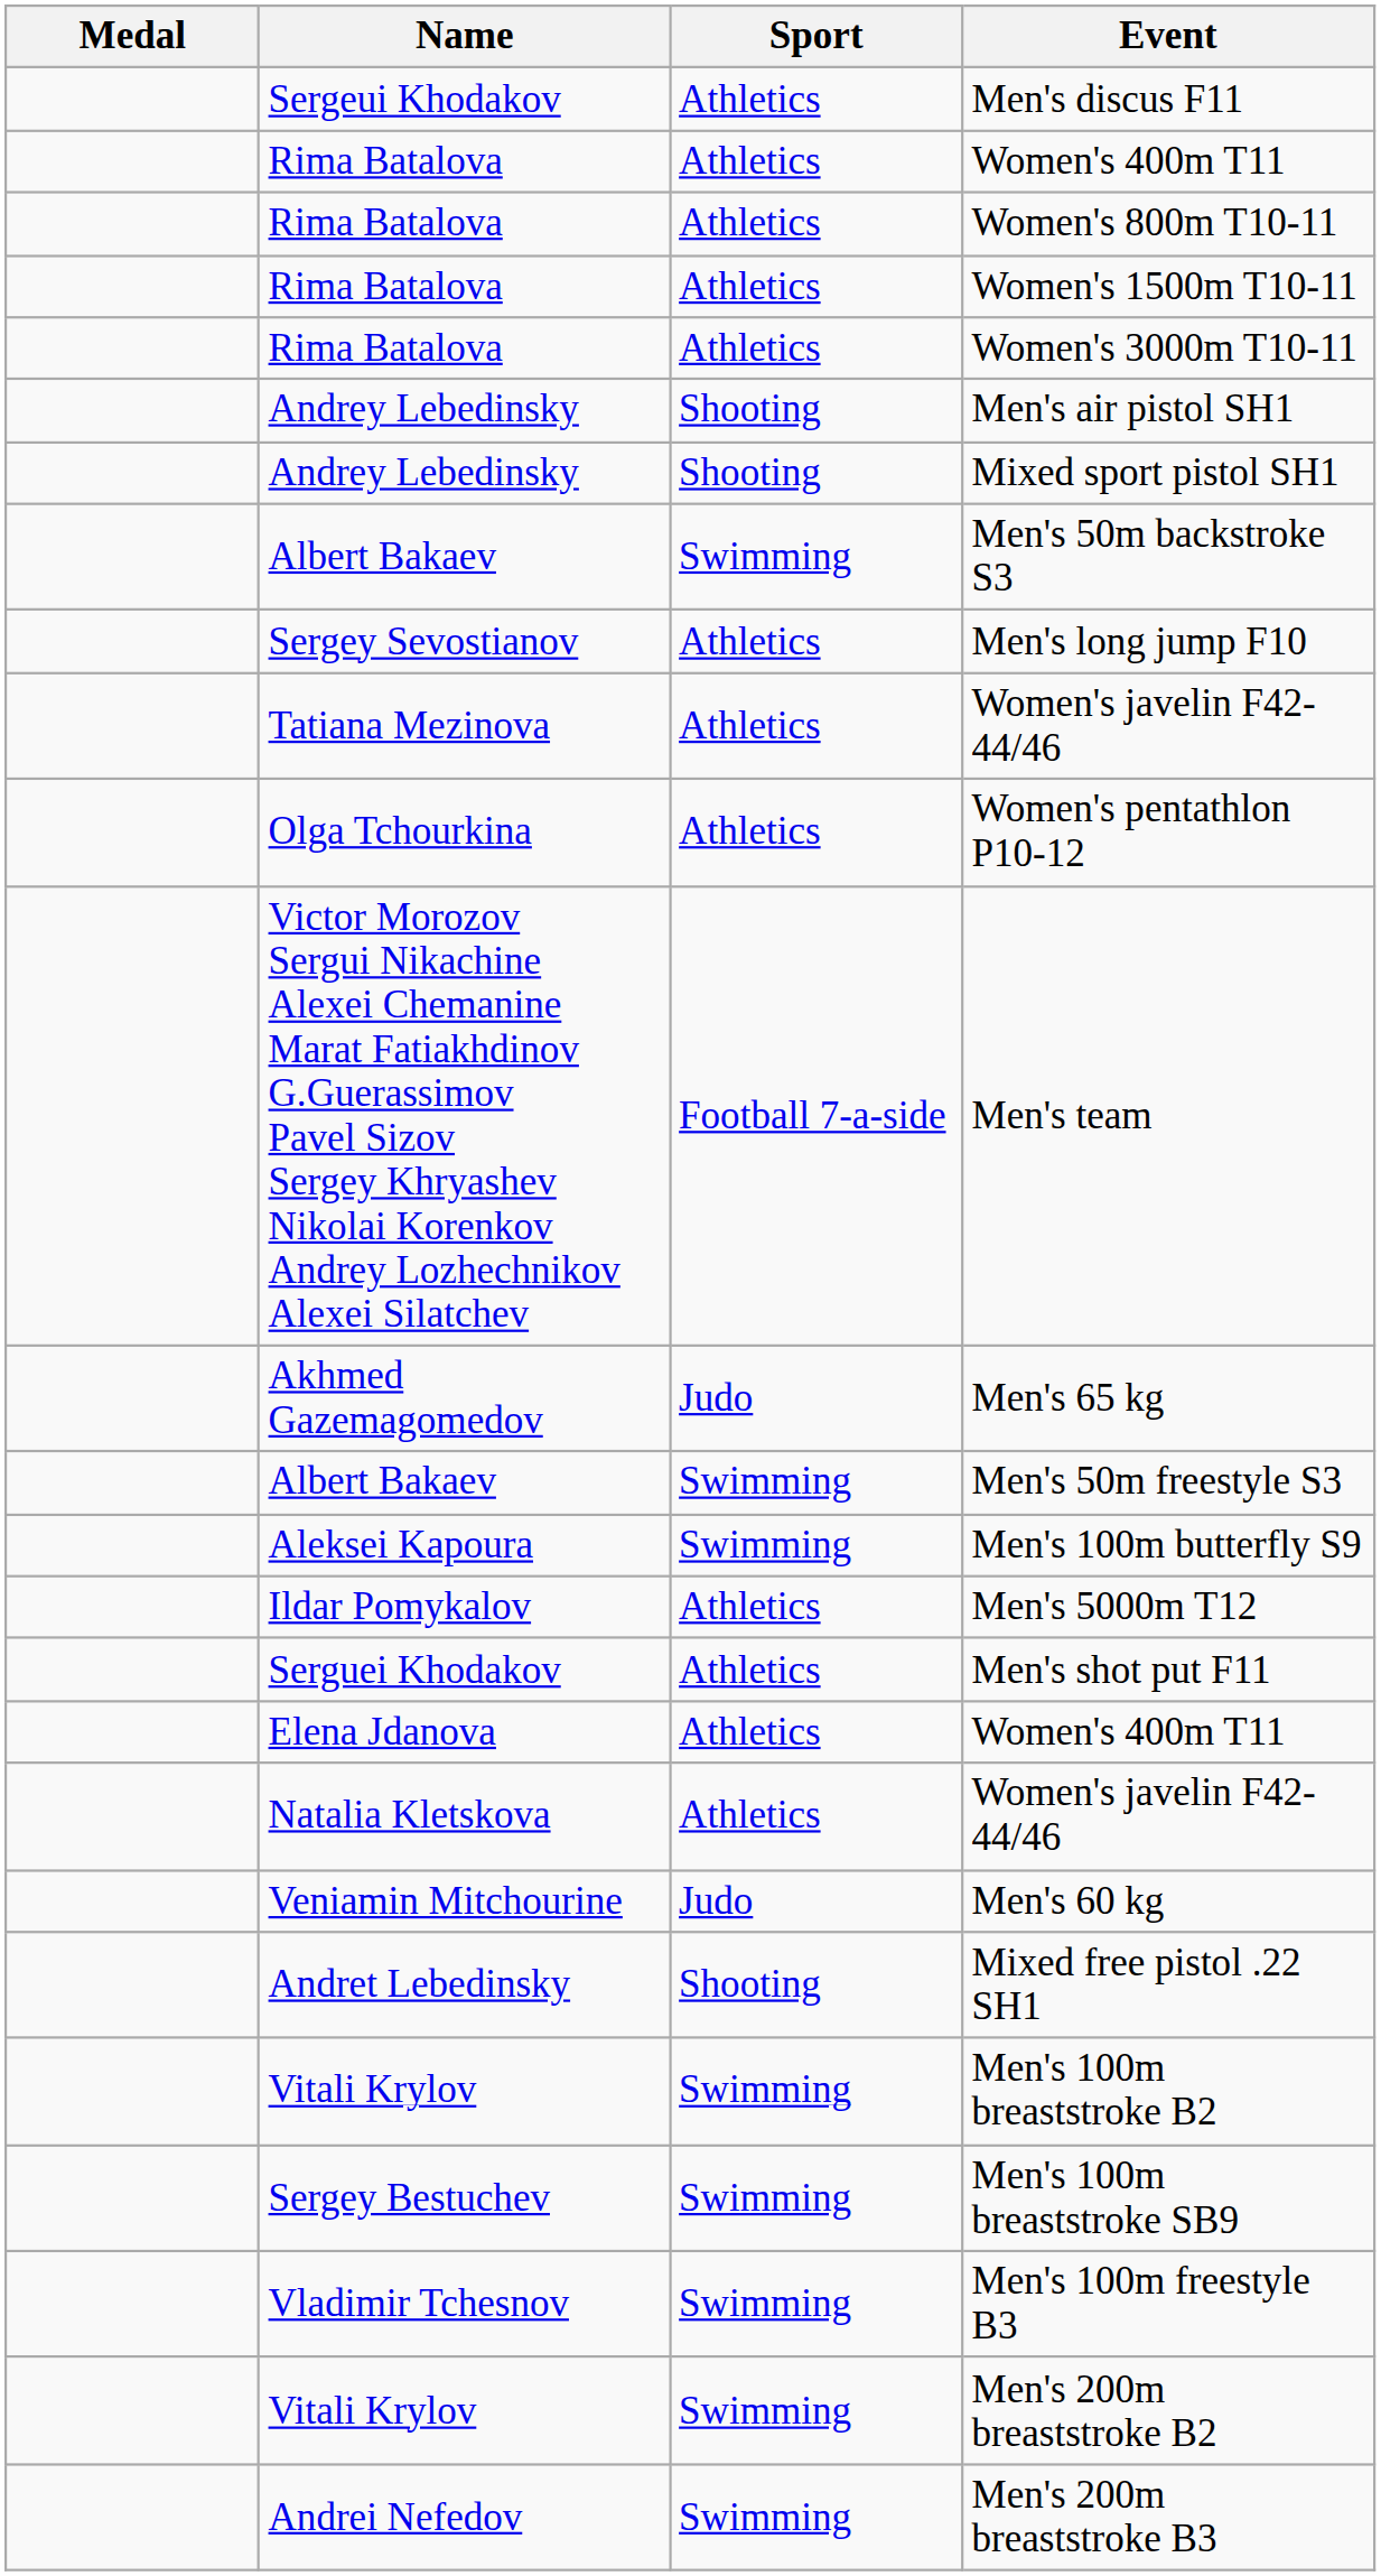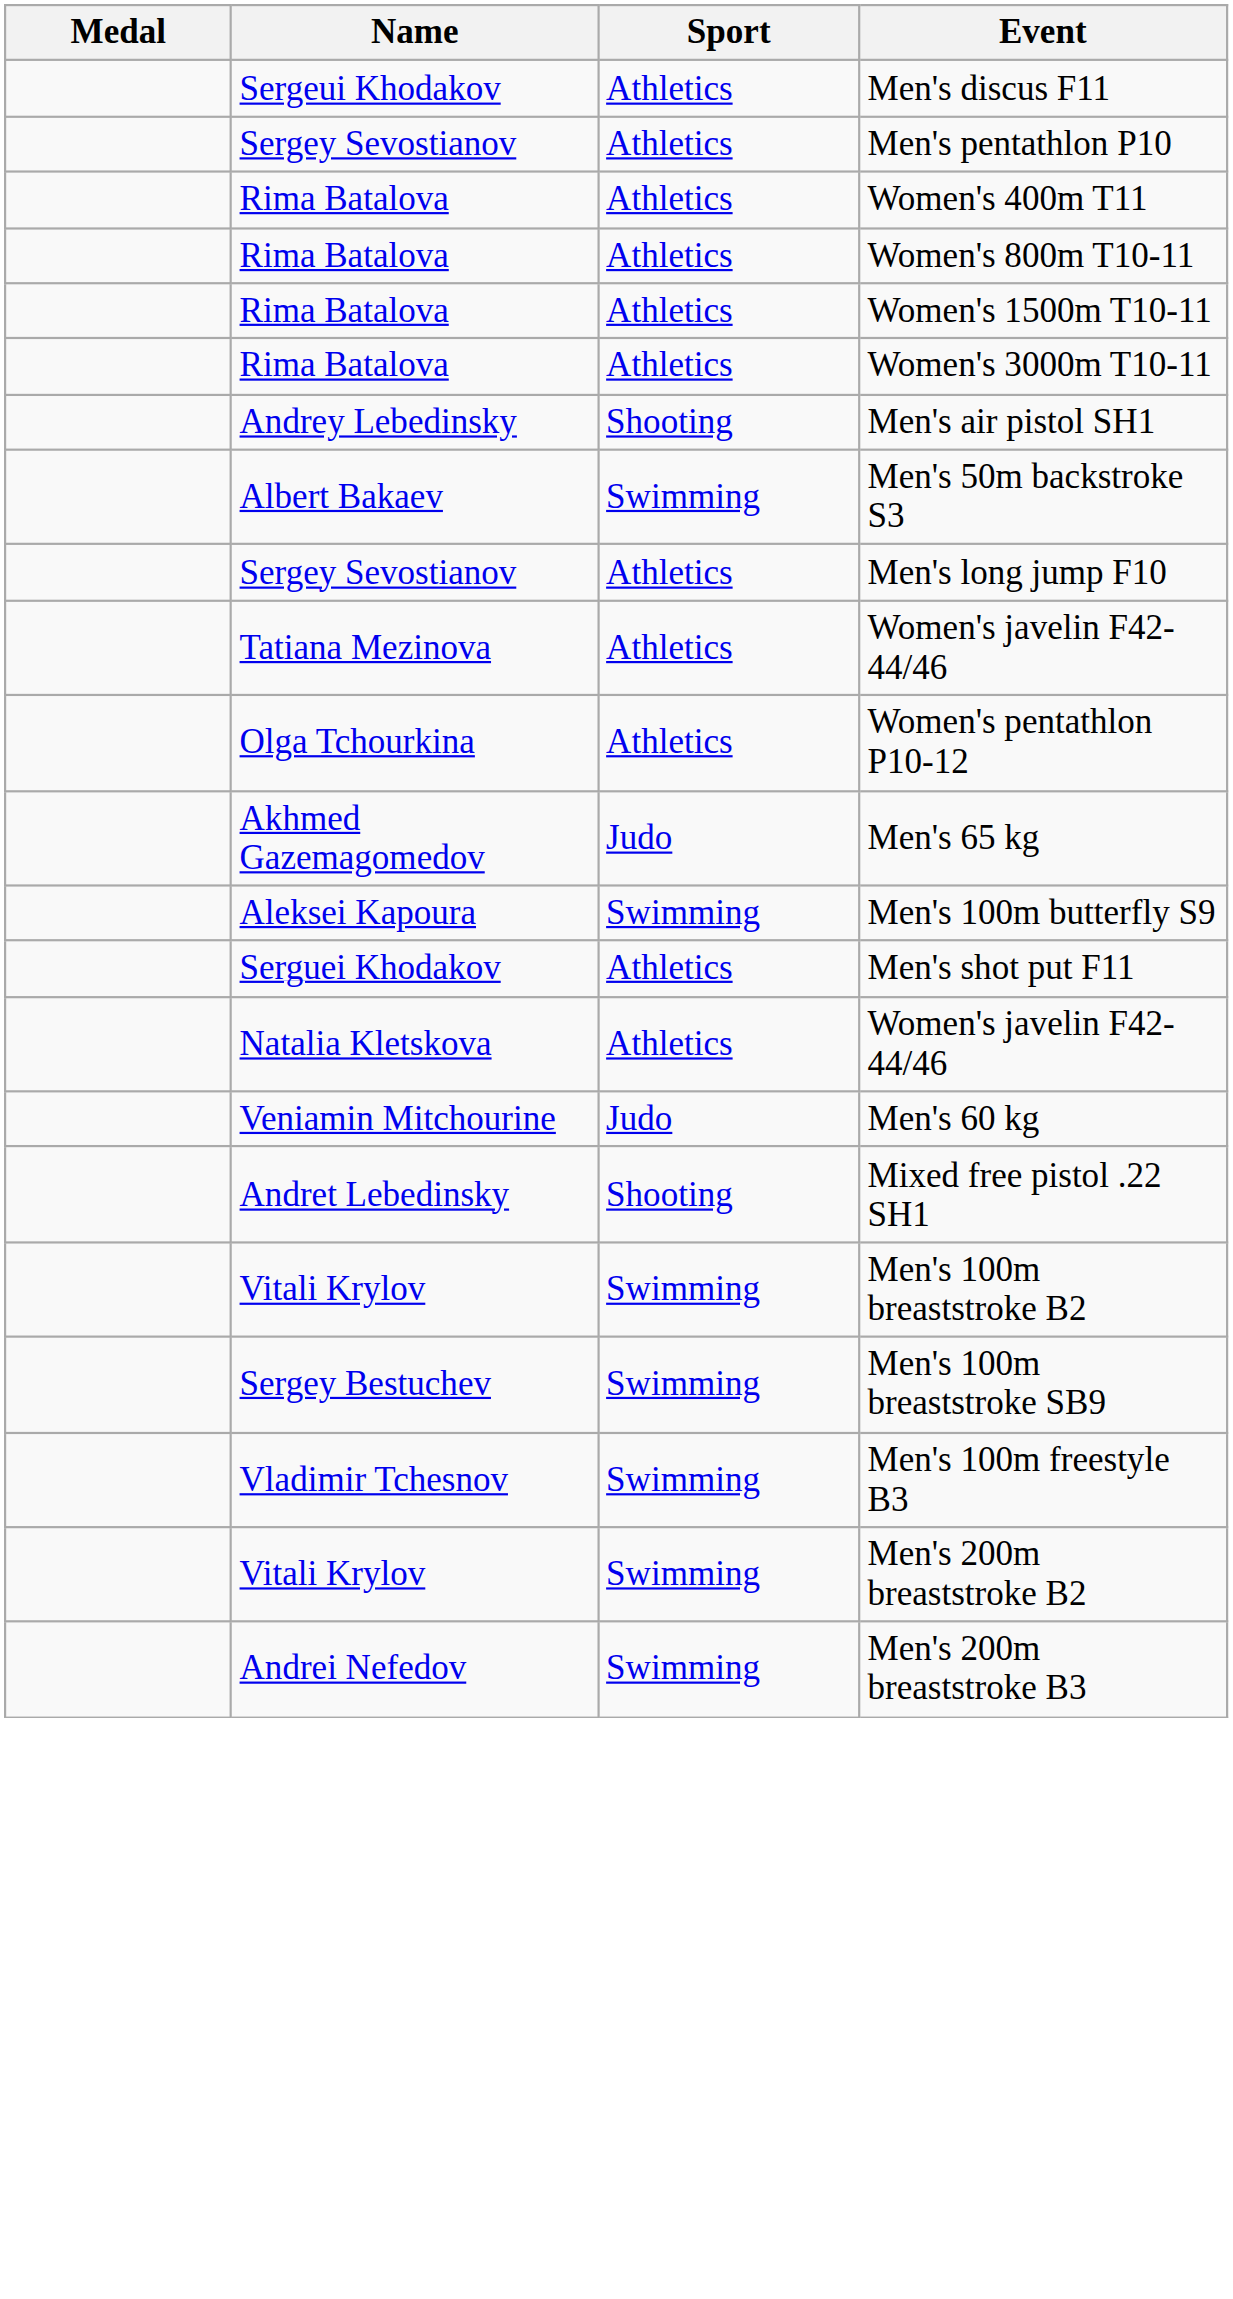 <table class="wikitable">
 <tr>
 <th style="width:6em">Medal</th>
 <th style="width:10em">Name</th>
 <th style="width:7em">Sport</th>
 <th style="width:10em">Event</th>
 </tr>
 <tr>
 <td></td>
 <td><a href='#'>Sergeui Khodakov</a></td>
 <td><a href='#'>Athletics</a></td>
 <td>Men's discus F11</td>
+</tr>
+<tr>
+<td></td>
+<td><a href='#'>Sergey Sevostianov</a></td>
+<td><a href='#'>Athletics</a></td>
+<td>Men's pentathlon P10</td>
 </tr>
 <tr>
 <td></td>
 <td><a href='#'>Rima Batalova</a></td>
 <td><a href='#'>Athletics</a></td>
 <td>Women's 400m T11</td>
 </tr>
 <tr>
 <td></td>
 <td><a href='#'>Rima Batalova</a></td>
 <td><a href='#'>Athletics</a></td>
 <td>Women's 800m T10-11</td>
 </tr>
 <tr>
 <td></td>
 <td><a href='#'>Rima Batalova</a></td>
 <td><a href='#'>Athletics</a></td>
 <td>Women's 1500m T10-11</td>
 </tr>
 <tr>
 <td></td>
 <td><a href='#'>Rima Batalova</a></td>
 <td><a href='#'>Athletics</a></td>
 <td>Women's 3000m T10-11</td>
 </tr>
 <tr>
 <td></td>
 <td><a href='#'>Andrey Lebedinsky</a></td>
 <td><a href='#'>Shooting</a></td>
 <td>Men's air pistol SH1</td>
 </tr>
 <tr>
 <td></td>
-<td><a href='#'>Andrey Lebedinsky</a></td>
-<td><a href='#'>Shooting</a></td>
-<td>Mixed sport pistol SH1</td>
-</tr>
-<tr>
-<td></td>
 <td><a href='#'>Albert Bakaev</a></td>
 <td><a href='#'>Swimming</a></td>
 <td>Men's 50m backstroke S3</td>
 </tr>
 <tr>
 <td></td>
 <td><a href='#'>Sergey Sevostianov</a></td>
 <td><a href='#'>Athletics</a></td>
 <td>Men's long jump F10</td>
 </tr>
 <tr>
 <td></td>
 <td><a href='#'>Tatiana Mezinova</a></td>
 <td><a href='#'>Athletics</a></td>
 <td>Women's javelin F42-44/46</td>
 </tr>
 <tr>
 <td></td>
 <td><a href='#'>Olga Tchourkina</a></td>
 <td><a href='#'>Athletics</a></td>
 <td>Women's pentathlon P10-12</td>
 </tr>
 <tr>
 <td></td>
-<td><a href='#'>Victor Morozov</a><br> <a href='#'>Sergui Nikachine</a><br> <a href='#'>Alexei Chemanine</a><br> <a href='#'>Marat Fatiakhdinov</a><br> <a href='#'>G.Guerassimov</a><br> <a href='#'>Pavel Sizov</a><br> <a href='#'>Sergey Khryashev</a><br> <a href='#'>Nikolai Korenkov</a><br> <a href='#'>Andrey Lozhechnikov</a><br> <a href='#'>Alexei Silatchev</a></td>
-<td><a href='#'>Football 7-a-side</a></td>
-<td>Men's team</td>
-</tr>
-<tr>
-<td></td>
 <td><a href='#'>Akhmed Gazemagomedov</a></td>
 <td><a href='#'>Judo</a></td>
 <td>Men's 65 kg</td>
-</tr>
-<tr>
-<td></td>
-<td><a href='#'>Albert Bakaev</a></td>
-<td><a href='#'>Swimming</a></td>
-<td>Men's 50m freestyle S3</td>
 </tr>
 <tr>
 <td></td>
 <td><a href='#'>Aleksei Kapoura</a></td>
 <td><a href='#'>Swimming</a></td>
 <td>Men's 100m butterfly S9</td>
 </tr>
 <tr>
 <td></td>
-<td><a href='#'>Ildar Pomykalov</a></td>
-<td><a href='#'>Athletics</a></td>
-<td>Men's 5000m T12</td>
-</tr>
-<tr>
-<td></td>
 <td><a href='#'>Serguei Khodakov</a></td>
 <td><a href='#'>Athletics</a></td>
 <td>Men's shot put F11</td>
-</tr>
-<tr>
-<td></td>
-<td><a href='#'>Elena Jdanova</a></td>
-<td><a href='#'>Athletics</a></td>
-<td>Women's 400m T11</td>
 </tr>
 <tr>
 <td></td>
 <td><a href='#'>Natalia Kletskova</a></td>
 <td><a href='#'>Athletics</a></td>
 <td>Women's javelin F42-44/46</td>
 </tr>
 <tr>
 <td></td>
 <td><a href='#'>Veniamin Mitchourine</a></td>
 <td><a href='#'>Judo</a></td>
 <td>Men's 60 kg</td>
 </tr>
 <tr>
 <td></td>
 <td><a href='#'>Andret Lebedinsky</a></td>
 <td><a href='#'>Shooting</a></td>
 <td>Mixed free pistol .22 SH1</td>
 </tr>
 <tr>
 <td></td>
 <td><a href='#'>Vitali Krylov</a></td>
 <td><a href='#'>Swimming</a></td>
 <td>Men's 100m breaststroke B2</td>
 </tr>
 <tr>
 <td></td>
 <td><a href='#'>Sergey Bestuchev</a></td>
 <td><a href='#'>Swimming</a></td>
 <td>Men's 100m breaststroke SB9</td>
 </tr>
 <tr>
 <td></td>
 <td><a href='#'>Vladimir Tchesnov</a></td>
 <td><a href='#'>Swimming</a></td>
 <td>Men's 100m freestyle B3</td>
 </tr>
 <tr>
 <td></td>
 <td><a href='#'>Vitali Krylov</a></td>
 <td><a href='#'>Swimming</a></td>
 <td>Men's 200m breaststroke B2</td>
 </tr>
 <tr>
 <td></td>
 <td><a href='#'>Andrei Nefedov</a></td>
 <td><a href='#'>Swimming</a></td>
 <td>Men's 200m breaststroke B3</td>
 </tr>
 </table>
